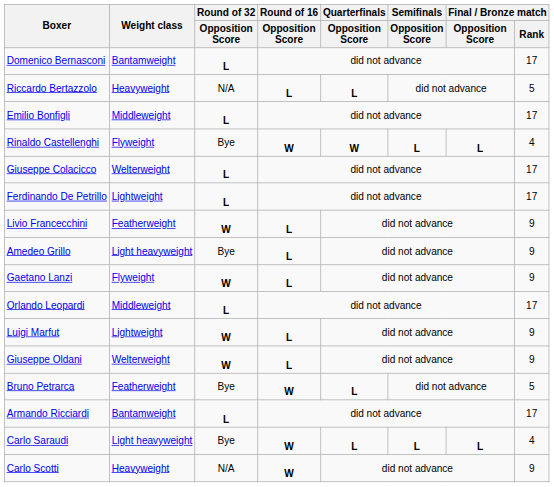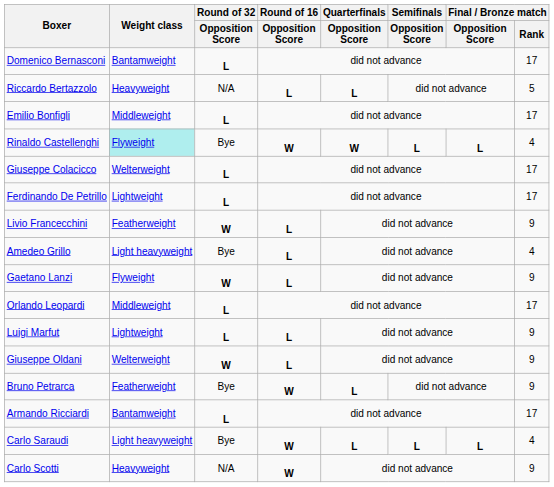 <table class=wikitable style="font-size:90%">
 <tr>
 <th rowspan="2">Boxer</th>
 <th rowspan="2">Weight class</th>
 <th>Round of 32</th>
 <th>Round of 16</th>
 <th>Quarterfinals</th>
 <th>Semifinals</th>
 <th colspan="2">Final / Bronze match</th>
 </tr>
 <tr>
 <th>Opposition<br>Score</th>
 <th>Opposition<br>Score</th>
 <th>Opposition<br>Score</th>
 <th>Opposition<br>Score</th>
 <th>Opposition<br>Score</th>
 <th>Rank</th>
 </tr>
 <tr>
 <td><a href='#'>Domenico Bernasconi</a></td>
 <td><a href='#'>Bantamweight</a></td>
 <td align=center> <br> <strong>L</strong></td>
 <td align=center colspan=4>did not advance</td>
 <td align=center>17</td>
 </tr>
 <tr>
 <td><a href='#'>Riccardo Bertazzolo</a></td>
 <td><a href='#'>Heavyweight</a></td>
 <td align=center>N/A</td>
 <td align=center> <br> <strong>L</strong></td>
 <td align=center> <br> <strong>L</strong></td>
 <td align=center colspan=2>did not advance</td>
 <td align=center>5</td>
 </tr>
 <tr>
 <td><a href='#'>Emilio Bonfigli</a></td>
 <td><a href='#'>Middleweight</a></td>
 <td align=center> <br> <strong>L</strong></td>
 <td align=center colspan=4>did not advance</td>
 <td align=center>17</td>
 </tr>
 <tr>
 <td><a href='#'>Rinaldo Castellenghi</a></td>
-<td><a href='#'>Flyweight</a></td>
+<td style="background: paleturquoise;"><a href='#'>Flyweight</a></td>
 <td align=center>Bye</td>
 <td align=center> <br> <strong>W</strong></td>
 <td align=center> <br> <strong>W</strong></td>
 <td align=center> <br> <strong>L</strong></td>
 <td align=center> <br> <strong>L</strong></td>
 <td align=center>4</td>
 </tr>
 <tr>
 <td><a href='#'>Giuseppe Colacicco</a></td>
 <td><a href='#'>Welterweight</a></td>
 <td align=center> <br> <strong>L</strong></td>
 <td align=center colspan=4>did not advance</td>
 <td align=center>17</td>
 </tr>
 <tr>
 <td><a href='#'>Ferdinando De Petrillo</a></td>
 <td><a href='#'>Lightweight</a></td>
 <td align=center> <br> <strong>L</strong></td>
 <td align=center colspan=4>did not advance</td>
 <td align=center>17</td>
 </tr>
 <tr>
 <td><a href='#'>Livio Francecchini</a></td>
 <td><a href='#'>Featherweight</a></td>
 <td align=center> <br> <strong>W</strong></td>
 <td align=center> <br> <strong>L</strong></td>
 <td align=center colspan=3>did not advance</td>
 <td align=center>9</td>
 </tr>
 <tr>
 <td><a href='#'>Amedeo Grillo</a></td>
 <td><a href='#'>Light heavyweight</a></td>
 <td align=center>Bye</td>
 <td align=center> <br> <strong>L</strong></td>
 <td align=center colspan=3>did not advance</td>
-<td align=center>9</td>
+<td align=center>4</td>
 </tr>
 <tr>
 <td><a href='#'>Gaetano Lanzi</a></td>
 <td><a href='#'>Flyweight</a></td>
 <td align=center> <br> <strong>W</strong></td>
 <td align=center> <br> <strong>L</strong></td>
 <td align=center colspan=3>did not advance</td>
 <td align=center>9</td>
 </tr>
 <tr>
 <td><a href='#'>Orlando Leopardi</a></td>
 <td><a href='#'>Middleweight</a></td>
 <td align=center> <br> <strong>L</strong></td>
 <td align=center colspan=4>did not advance</td>
 <td align=center>17</td>
 </tr>
 <tr>
 <td><a href='#'>Luigi Marfut</a></td>
 <td><a href='#'>Lightweight</a></td>
-<td align=center> <br> <strong>W</strong></td>
+<td align=center> <br> <strong>L</strong></td>
 <td align=center> <br> <strong>L</strong></td>
 <td align=center colspan=3>did not advance</td>
 <td align=center>9</td>
 </tr>
 <tr>
 <td><a href='#'>Giuseppe Oldani</a></td>
 <td><a href='#'>Welterweight</a></td>
 <td align=center> <br> <strong>W</strong></td>
 <td align=center> <br> <strong>L</strong></td>
 <td align=center colspan=3>did not advance</td>
 <td align=center>9</td>
 </tr>
 <tr>
 <td><a href='#'>Bruno Petrarca</a></td>
 <td><a href='#'>Featherweight</a></td>
 <td align=center>Bye</td>
 <td align=center> <br> <strong>W</strong></td>
 <td align=center> <br> <strong>L</strong></td>
 <td align=center colspan=2>did not advance</td>
-<td align=center>5</td>
+<td align=center>9</td>
 </tr>
 <tr>
 <td><a href='#'>Armando Ricciardi</a></td>
 <td><a href='#'>Bantamweight</a></td>
 <td align=center> <br> <strong>L</strong></td>
 <td align=center colspan=4>did not advance</td>
 <td align=center>17</td>
 </tr>
 <tr>
 <td><a href='#'>Carlo Saraudi</a></td>
 <td><a href='#'>Light heavyweight</a></td>
 <td align=center>Bye</td>
 <td align=center> <br> <strong>W</strong></td>
 <td align=center> <br> <strong>L</strong></td>
 <td align=center> <br> <strong>L</strong></td>
 <td align=center> <br> <strong>L</strong></td>
 <td align=center>4</td>
 </tr>
 <tr>
 <td><a href='#'>Carlo Scotti</a></td>
 <td><a href='#'>Heavyweight</a></td>
 <td align=center>N/A</td>
 <td align=center> <br> <strong>W</strong></td>
 <td align=center colspan=3>did not advance</td>
 <td align=center>9</td>
 </tr>
 </table>
